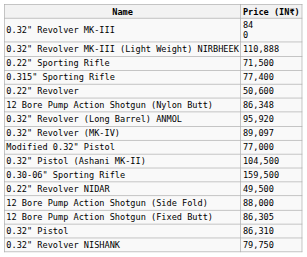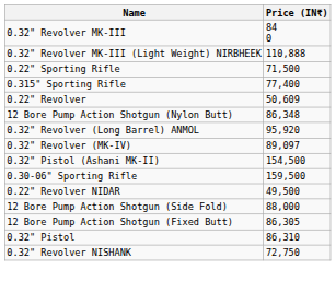 <table class="wikitable sortable">
 <tr>
 <th>Name</th>
 <th>Price (IN₹)</th>
 </tr>
 <tr>
 <td>0.32" Revolver MK-III</td>
 <td>84<br>0</td>
 </tr>
 <tr>
 <td>0.32" Revolver MK-III (Light Weight) NIRBHEEK</td>
 <td>110,888</td>
 </tr>
 <tr>
 <td>0.22" Sporting Rifle</td>
 <td>71,500</td>
 </tr>
 <tr>
 <td>0.315" Sporting Rifle</td>
 <td>77,400</td>
 </tr>
 <tr>
 <td>0.22" Revolver</td>
-<td>50,600</td>
+<td>50,609</td>
 </tr>
 <tr>
 <td>12 Bore Pump Action Shotgun (Nylon Butt)</td>
 <td>86,348</td>
 </tr>
 <tr>
 <td>0.32" Revolver (Long Barrel) ANMOL</td>
 <td>95,920</td>
 </tr>
 <tr>
 <td>0.32" Revolver (MK-IV)</td>
 <td>89,097</td>
 </tr>
 <tr>
-<td>Modified 0.32" Pistol</td>
-<td>77,000</td>
-</tr>
-<tr>
 <td>0.32" Pistol (Ashani MK-II)</td>
-<td>104,500</td>
+<td>154,500</td>
 </tr>
 <tr>
 <td>0.30-06" Sporting Rifle</td>
 <td>159,500</td>
 </tr>
 <tr>
 <td>0.22" Revolver NIDAR</td>
 <td>49,500</td>
 </tr>
 <tr>
 <td>12 Bore Pump Action Shotgun (Side Fold)</td>
 <td>88,000</td>
 </tr>
 <tr>
 <td>12 Bore Pump Action Shotgun (Fixed Butt)</td>
 <td>86,305</td>
 </tr>
 <tr>
 <td>0.32" Pistol</td>
 <td>86,310</td>
 </tr>
 <tr>
 <td>0.32" Revolver NISHANK</td>
-<td>79,750</td>
+<td>72,750</td>
 </tr>
 </table>
